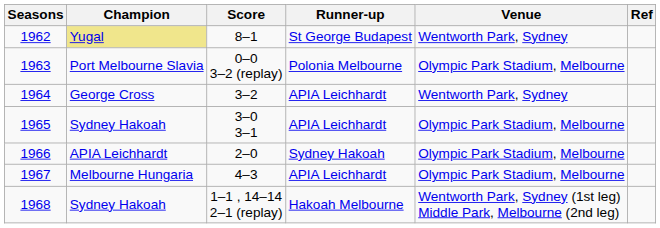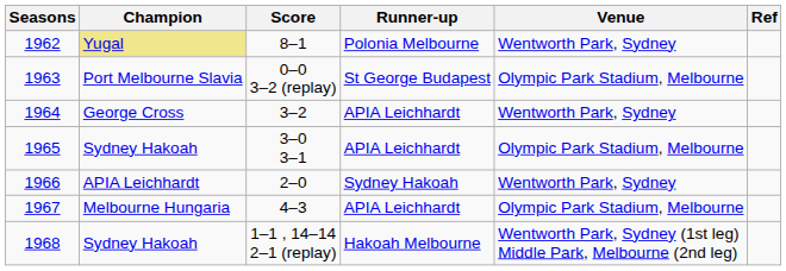 <table class="wikitable">
 <tr>
 <th>Seasons</th>
 <th>Champion</th>
 <th>Score</th>
 <th>Runner-up</th>
 <th>Venue</th>
 <th>Ref</th>
 </tr>
 <tr>
 <td align=center><a href='#'>1962</a></td>
 <td style="background: khaki;"><a href='#'>Yugal</a></td>
 <td align=center>8–1</td>
-<td><a href='#'>St George Budapest</a></td>
+<td><a href='#'>Polonia Melbourne</a></td>
 <td><a href='#'>Wentworth Park</a>, <a href='#'>Sydney</a></td>
 <td></td>
 </tr>
 <tr>
 <td align=center><a href='#'>1963</a></td>
 <td><a href='#'>Port Melbourne Slavia</a></td>
 <td align=center>0–0 <br>3–2  (replay)</td>
-<td><a href='#'>Polonia Melbourne</a></td>
+<td><a href='#'>St George Budapest</a></td>
 <td><a href='#'>Olympic Park Stadium</a>, <a href='#'>Melbourne</a></td>
 <td></td>
 </tr>
 <tr>
 <td align=center><a href='#'>1964</a></td>
 <td><a href='#'>George Cross</a></td>
 <td align=center>3–2 </td>
 <td><a href='#'>APIA Leichhardt</a></td>
 <td><a href='#'>Wentworth Park</a>, <a href='#'>Sydney</a></td>
 <td></td>
 </tr>
 <tr>
 <td align=center><a href='#'>1965</a></td>
 <td><a href='#'>Sydney Hakoah</a></td>
 <td align=center>3–0<br>3–1</td>
 <td><a href='#'>APIA Leichhardt</a></td>
 <td><a href='#'>Olympic Park Stadium</a>, <a href='#'>Melbourne</a></td>
 <td></td>
 </tr>
 <tr>
 <td align=center><a href='#'>1966</a></td>
 <td><a href='#'>APIA Leichhardt</a></td>
 <td align=center>2–0</td>
 <td><a href='#'>Sydney Hakoah</a></td>
-<td><a href='#'>Olympic Park Stadium</a>, <a href='#'>Melbourne</a></td>
+<td><a href='#'>Wentworth Park</a>, <a href='#'>Sydney</a></td>
 <td></td>
 </tr>
 <tr>
 <td align=center><a href='#'>1967</a></td>
 <td><a href='#'>Melbourne Hungaria</a></td>
 <td align=center>4–3</td>
 <td><a href='#'>APIA Leichhardt</a></td>
 <td><a href='#'>Olympic Park Stadium</a>, <a href='#'>Melbourne</a></td>
 <td></td>
 </tr>
 <tr>
 <td align=center><a href='#'>1968</a></td>
 <td><a href='#'>Sydney Hakoah</a></td>
 <td align=center>1–1 , 14–14 <br>2–1 (replay)</td>
 <td><a href='#'>Hakoah Melbourne</a></td>
 <td><a href='#'>Wentworth Park</a>, <a href='#'>Sydney</a> (1st leg)<br><a href='#'>Middle Park</a>, <a href='#'>Melbourne</a> (2nd leg)</td>
 <td></td>
 </tr>
 </table>
